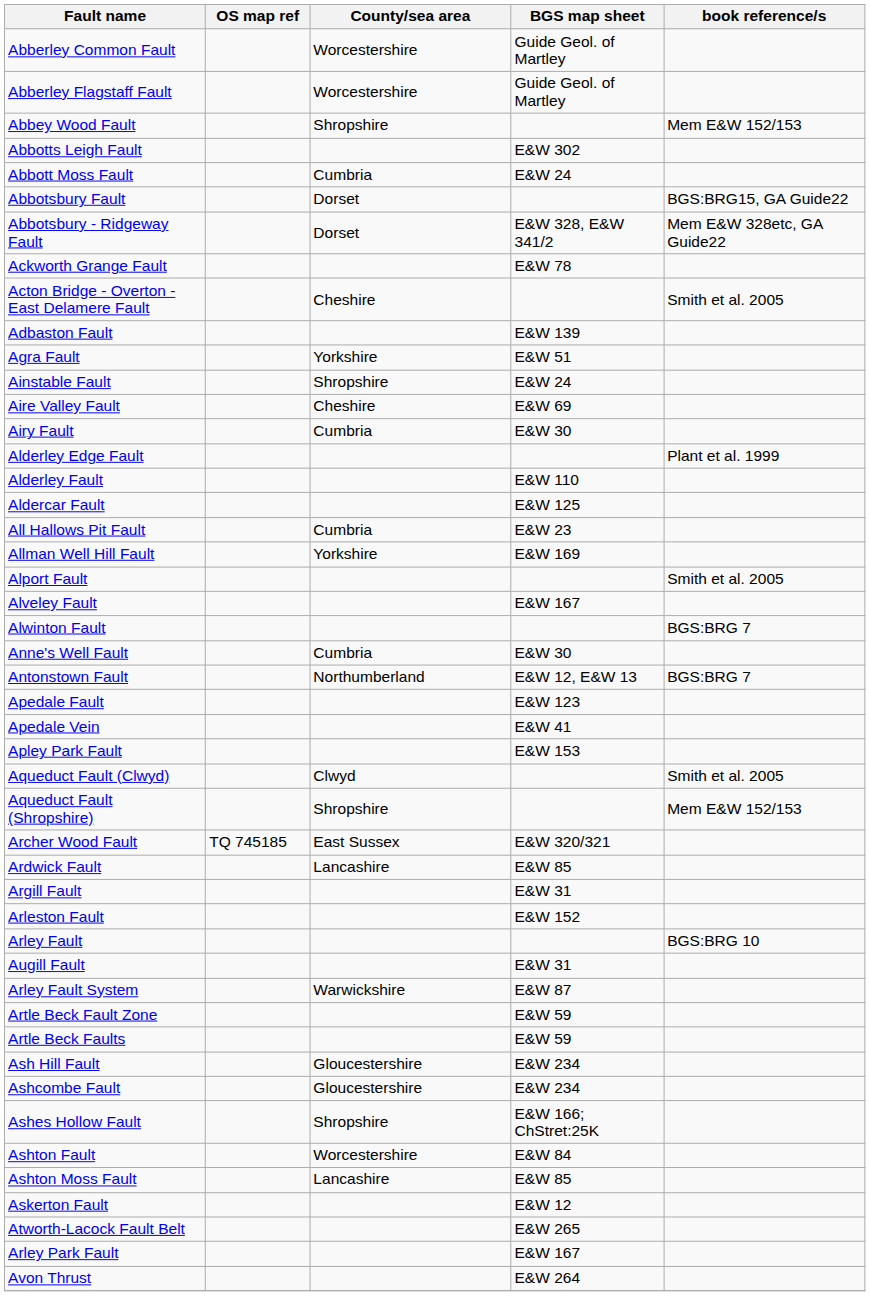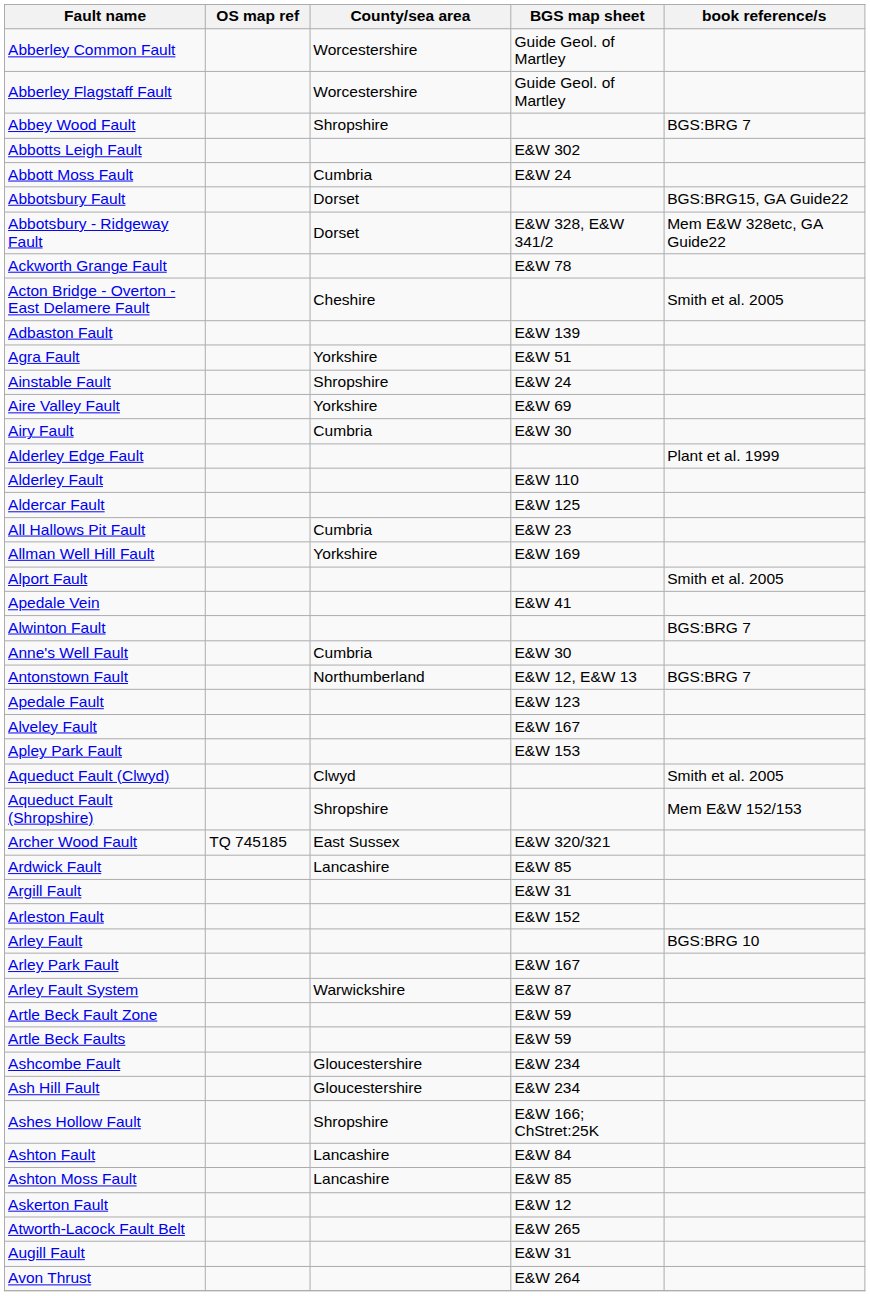 <table class="wikitable">
 <tr>
 <th width="200pt">Fault name</th>
 <th width="100pt">OS map ref</th>
 <th width="200pt">County/sea area</th>
 <th width="150pt">BGS map sheet</th>
 <th width="200pt">book reference/s</th>
 </tr>
 <tr>
 <td><a href='#'>Abberley Common Fault</a></td>
 <td></td>
 <td>Worcestershire</td>
 <td>Guide Geol. of Martley</td>
 <td></td>
 </tr>
 <tr>
 <td><a href='#'>Abberley Flagstaff Fault</a></td>
 <td></td>
 <td>Worcestershire</td>
 <td>Guide Geol. of Martley</td>
 <td></td>
 </tr>
 <tr>
 <td><a href='#'>Abbey Wood Fault</a></td>
 <td></td>
 <td>Shropshire</td>
 <td></td>
-<td>Mem E&W 152/153</td>
+<td>BGS:BRG 7</td>
 </tr>
 <tr>
 <td><a href='#'>Abbotts Leigh Fault</a></td>
 <td></td>
 <td></td>
 <td>E&W 302</td>
 <td></td>
 </tr>
 <tr>
 <td><a href='#'>Abbott Moss Fault</a></td>
 <td></td>
 <td>Cumbria</td>
 <td>E&W 24</td>
 <td></td>
 </tr>
 <tr>
 <td><a href='#'>Abbotsbury Fault</a></td>
 <td></td>
 <td>Dorset</td>
 <td></td>
 <td>BGS:BRG15, GA Guide22</td>
 </tr>
 <tr>
 <td><a href='#'>Abbotsbury - Ridgeway Fault</a></td>
 <td></td>
 <td>Dorset</td>
 <td>E&W 328, E&W 341/2</td>
 <td>Mem E&W 328etc, GA Guide22</td>
 </tr>
 <tr>
 <td><a href='#'>Ackworth Grange Fault</a></td>
 <td></td>
 <td></td>
 <td>E&W 78</td>
 <td></td>
 </tr>
 <tr>
 <td><a href='#'>Acton Bridge - Overton - East Delamere Fault</a></td>
 <td></td>
 <td>Cheshire</td>
 <td></td>
 <td>Smith et al. 2005</td>
 </tr>
 <tr>
 <td><a href='#'>Adbaston Fault</a></td>
 <td></td>
 <td></td>
 <td>E&W 139</td>
 <td></td>
 </tr>
 <tr>
 <td><a href='#'>Agra Fault</a></td>
 <td></td>
 <td>Yorkshire</td>
 <td>E&W 51</td>
 <td></td>
 </tr>
 <tr>
 <td><a href='#'>Ainstable Fault</a></td>
 <td></td>
 <td>Shropshire</td>
 <td>E&W 24</td>
 <td></td>
 </tr>
 <tr>
 <td><a href='#'>Aire Valley Fault</a></td>
 <td></td>
-<td>Cheshire</td>
+<td>Yorkshire</td>
 <td>E&W 69</td>
 <td></td>
 </tr>
 <tr>
 <td><a href='#'>Airy Fault</a></td>
 <td></td>
 <td>Cumbria</td>
 <td>E&W 30</td>
 <td></td>
 </tr>
 <tr>
 <td><a href='#'>Alderley Edge Fault</a></td>
 <td></td>
 <td></td>
 <td></td>
 <td>Plant et al. 1999</td>
 </tr>
 <tr>
 <td><a href='#'>Alderley Fault</a></td>
 <td></td>
 <td></td>
 <td>E&W 110</td>
 <td></td>
 </tr>
 <tr>
 <td><a href='#'>Aldercar Fault</a></td>
 <td></td>
 <td></td>
 <td>E&W 125</td>
 <td></td>
 </tr>
 <tr>
 <td><a href='#'>All Hallows Pit Fault</a></td>
 <td></td>
 <td>Cumbria</td>
 <td>E&W 23</td>
 <td></td>
 </tr>
 <tr>
 <td><a href='#'>Allman Well Hill Fault</a></td>
 <td></td>
 <td>Yorkshire</td>
 <td>E&W 169</td>
 <td></td>
 </tr>
 <tr>
 <td><a href='#'>Alport Fault</a></td>
 <td></td>
 <td></td>
 <td></td>
 <td>Smith et al. 2005</td>
 </tr>
 <tr>
-<td><a href='#'>Alveley Fault</a></td>
+<td><a href='#'>Apedale Vein</a></td>
 <td></td>
 <td></td>
-<td>E&W 167</td>
+<td>E&W 41</td>
 <td></td>
 </tr>
 <tr>
 <td><a href='#'>Alwinton Fault</a></td>
 <td></td>
 <td></td>
 <td></td>
 <td>BGS:BRG 7</td>
 </tr>
 <tr>
 <td><a href='#'>Anne's Well Fault</a></td>
 <td></td>
 <td>Cumbria</td>
 <td>E&W 30</td>
 <td></td>
 </tr>
 <tr>
 <td><a href='#'>Antonstown Fault</a></td>
 <td></td>
 <td>Northumberland</td>
 <td>E&W 12, E&W 13</td>
 <td>BGS:BRG 7</td>
 </tr>
 <tr>
 <td><a href='#'>Apedale Fault</a></td>
 <td></td>
 <td></td>
 <td>E&W 123</td>
 <td></td>
 </tr>
 <tr>
-<td><a href='#'>Apedale Vein</a></td>
+<td><a href='#'>Alveley Fault</a></td>
 <td></td>
 <td></td>
-<td>E&W 41</td>
+<td>E&W 167</td>
 <td></td>
 </tr>
 <tr>
 <td><a href='#'>Apley Park Fault</a></td>
 <td></td>
 <td></td>
 <td>E&W 153</td>
 <td></td>
 </tr>
 <tr>
 <td><a href='#'>Aqueduct Fault (Clwyd)</a></td>
 <td></td>
 <td>Clwyd</td>
 <td></td>
 <td>Smith et al. 2005</td>
 </tr>
 <tr>
 <td><a href='#'>Aqueduct Fault (Shropshire)</a></td>
 <td></td>
 <td>Shropshire</td>
 <td></td>
 <td>Mem E&W 152/153</td>
 </tr>
 <tr>
 <td><a href='#'>Archer Wood Fault</a></td>
 <td>TQ 745185</td>
 <td>East Sussex</td>
 <td>E&W 320/321</td>
 <td></td>
 </tr>
 <tr>
 <td><a href='#'>Ardwick Fault</a></td>
 <td></td>
 <td>Lancashire</td>
 <td>E&W 85</td>
 <td></td>
 </tr>
 <tr>
 <td><a href='#'>Argill Fault</a></td>
 <td></td>
 <td></td>
 <td>E&W 31</td>
 <td></td>
 </tr>
 <tr>
 <td><a href='#'>Arleston Fault</a></td>
 <td></td>
 <td></td>
 <td>E&W 152</td>
 <td></td>
 </tr>
 <tr>
 <td><a href='#'>Arley Fault</a></td>
 <td></td>
 <td></td>
 <td></td>
 <td>BGS:BRG 10</td>
 </tr>
 <tr>
-<td><a href='#'>Augill Fault</a></td>
+<td><a href='#'>Arley Park Fault</a></td>
 <td></td>
 <td></td>
-<td>E&W 31</td>
+<td>E&W 167</td>
 <td></td>
 </tr>
 <tr>
 <td><a href='#'>Arley Fault System</a></td>
 <td></td>
 <td>Warwickshire</td>
 <td>E&W 87</td>
 <td></td>
 </tr>
 <tr>
 <td><a href='#'>Artle Beck Fault Zone</a></td>
 <td></td>
 <td></td>
 <td>E&W 59</td>
 <td></td>
 </tr>
 <tr>
 <td><a href='#'>Artle Beck Faults</a></td>
 <td></td>
 <td></td>
 <td>E&W 59</td>
 <td></td>
 </tr>
 <tr>
-<td><a href='#'>Ash Hill Fault</a></td>
+<td><a href='#'>Ashcombe Fault</a></td>
 <td></td>
 <td>Gloucestershire</td>
 <td>E&W 234</td>
 <td></td>
 </tr>
 <tr>
-<td><a href='#'>Ashcombe Fault</a></td>
+<td><a href='#'>Ash Hill Fault</a></td>
 <td></td>
 <td>Gloucestershire</td>
 <td>E&W 234</td>
 <td></td>
 </tr>
 <tr>
 <td><a href='#'>Ashes Hollow Fault</a></td>
 <td></td>
 <td>Shropshire</td>
 <td>E&W 166; ChStret:25K</td>
 <td></td>
 </tr>
 <tr>
 <td><a href='#'>Ashton Fault</a></td>
 <td></td>
-<td>Worcestershire</td>
+<td>Lancashire</td>
 <td>E&W 84</td>
 <td></td>
 </tr>
 <tr>
 <td><a href='#'>Ashton Moss Fault</a></td>
 <td></td>
 <td>Lancashire</td>
 <td>E&W 85</td>
 <td></td>
 </tr>
 <tr>
 <td><a href='#'>Askerton Fault</a></td>
 <td></td>
 <td></td>
 <td>E&W 12</td>
 <td></td>
 </tr>
 <tr>
 <td><a href='#'>Atworth-Lacock Fault Belt</a></td>
 <td></td>
 <td></td>
 <td>E&W 265</td>
 <td></td>
 </tr>
 <tr>
-<td><a href='#'>Arley Park Fault</a></td>
+<td><a href='#'>Augill Fault</a></td>
 <td></td>
 <td></td>
-<td>E&W 167</td>
+<td>E&W 31</td>
 <td></td>
 </tr>
 <tr>
 <td><a href='#'>Avon Thrust</a></td>
 <td></td>
 <td></td>
 <td>E&W 264</td>
 <td></td>
 </tr>
 <tr>
 </tr>
 </table>
